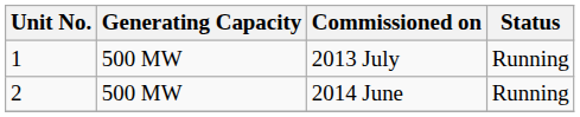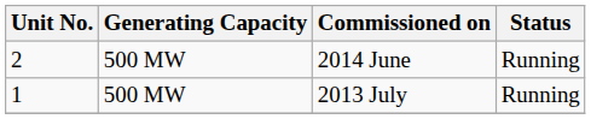 <table class="wikitable">
 <tr>
 <th>Unit No.</th>
 <th>Generating Capacity</th>
 <th>Commissioned on</th>
 <th>Status</th>
 </tr>
 <tr>
+<td>2</td>
+<td>500 MW</td>
+<td>2014 June</td>
+<td>Running</td>
+</tr>
+<tr>
 <td>1</td>
 <td>500 MW</td>
 <td>2013 July</td>
 <td>Running</td>
 </tr>
 <tr>
-<td>2</td>
-<td>500 MW</td>
-<td>2014 June</td>
-<td>Running</td>
-</tr>
-<tr>
 </tr>
 </table>
